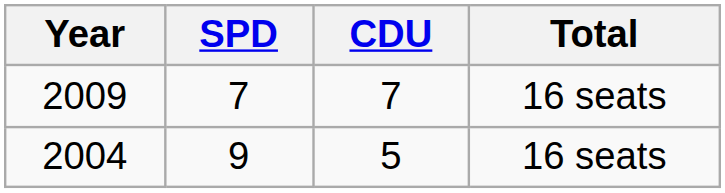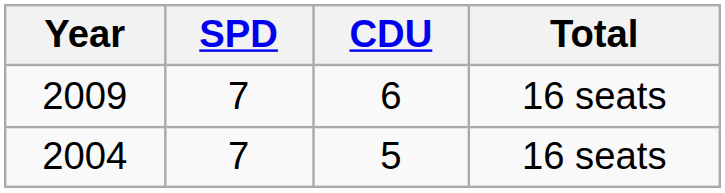 <table class="wikitable" width="300">
 <tr>
 <th>Year</th>
 <th><a href='#'>SPD</a></th>
 <th><a href='#'>CDU</a></th>
 <th>Total</th>
 </tr>
 <tr align="center">
 <td>2009</td>
 <td>7</td>
-<td>7</td>
+<td>6</td>
 <td>16 seats</td>
 </tr>
 <tr align="center">
 <td>2004</td>
-<td>9</td>
+<td>7</td>
 <td>5</td>
 <td>16 seats</td>
 </tr>
 </table>
